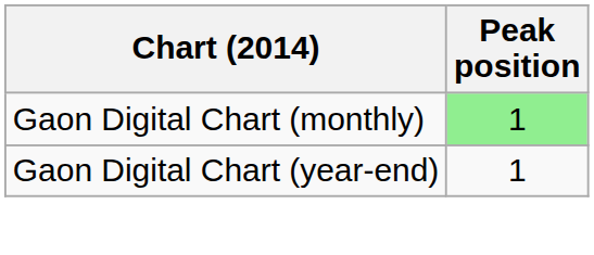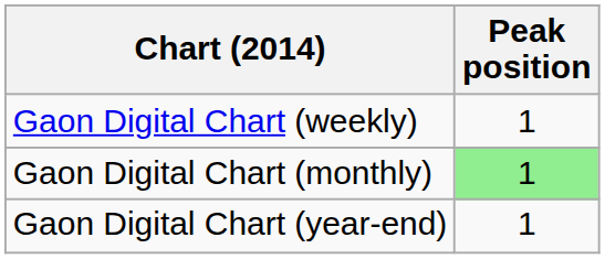 <table class="wikitable">
 <tr>
 <th>Chart (2014)</th>
 <th>Peak<br>position</th>
+</tr>
+<tr>
+<td><a href='#'>Gaon Digital Chart</a> (weekly)</td>
+<td align="center">1</td>
 </tr>
 <tr>
 <td>Gaon Digital Chart (monthly)</td>
 <td align="center" style="background: lightgreen;">1</td>
 </tr>
 <tr>
 <td>Gaon Digital Chart (year-end)</td>
 <td style="text-align:center;">1</td>
 </tr>
 </table>
